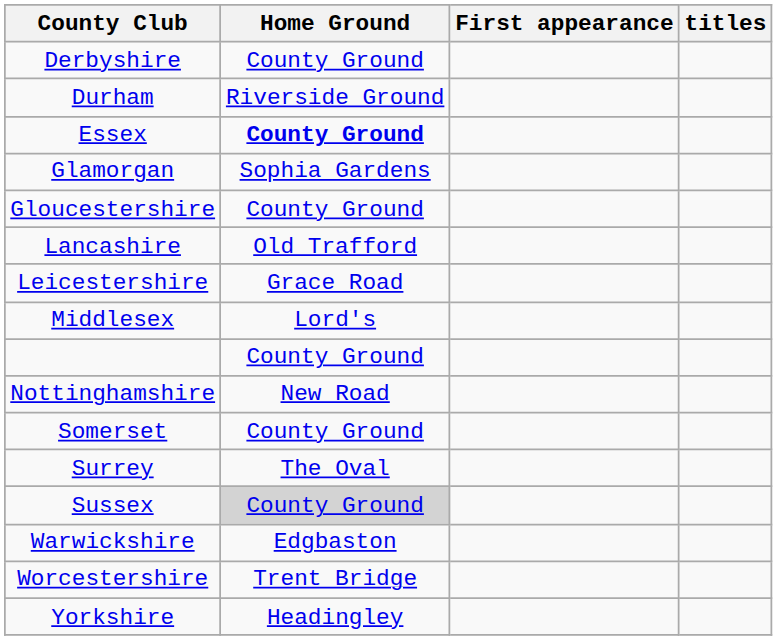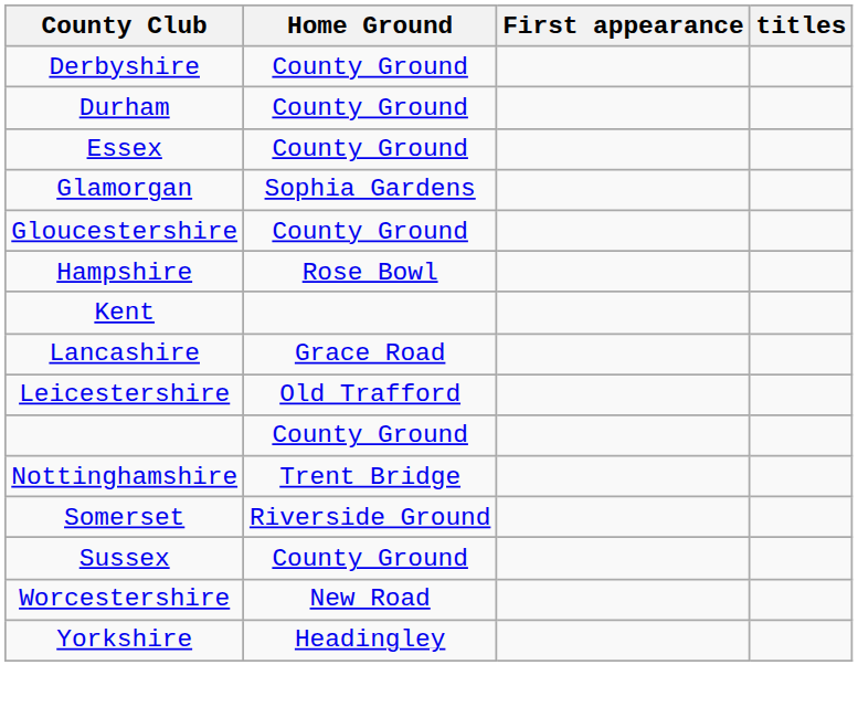 <table class="wikitable sortable" style="text-align:center">
 <tr>
 <th>County Club</th>
 <th>Home Ground</th>
 <th>First appearance</th>
 <th> titles</th>
 </tr>
 <tr>
 <td><a href='#'>Derbyshire</a></td>
 <td><a href='#'>County Ground</a></td>
 <td></td>
 <td></td>
 </tr>
 <tr>
 <td><a href='#'>Durham</a></td>
-<td><a href='#'>Riverside Ground</a></td>
+<td><a href='#'>County Ground</a></td>
 <td></td>
 <td></td>
 </tr>
 <tr>
 <td><a href='#'>Essex</a></td>
-<td><strong><a href='#'>County Ground</a></strong></td>
+<td><a href='#'>County Ground</a></td>
 <td></td>
 <td></td>
 </tr>
 <tr>
 <td><a href='#'>Glamorgan</a></td>
 <td><a href='#'>Sophia Gardens</a></td>
 <td></td>
 <td></td>
 </tr>
 <tr>
 <td><a href='#'>Gloucestershire</a></td>
 <td><a href='#'>County Ground</a></td>
 <td></td>
 <td></td>
 </tr>
 <tr>
+<td><a href='#'>Hampshire</a></td>
+<td><a href='#'>Rose Bowl</a></td>
+<td></td>
+<td></td>
+</tr>
+<tr>
+<td><a href='#'>Kent</a></td>
+<td></td>
+<td></td>
+<td></td>
+</tr>
+<tr>
 <td><a href='#'>Lancashire</a></td>
-<td><a href='#'>Old Trafford</a></td>
+<td><a href='#'>Grace Road</a></td>
 <td></td>
 <td></td>
 </tr>
 <tr>
 <td><a href='#'>Leicestershire</a></td>
-<td><a href='#'>Grace Road</a></td>
-<td></td>
-<td></td>
-</tr>
-<tr>
-<td><a href='#'>Middlesex</a></td>
-<td><a href='#'>Lord's</a></td>
+<td><a href='#'>Old Trafford</a></td>
 <td></td>
 <td></td>
 </tr>
 <tr>
 <td></td>
 <td><a href='#'>County Ground</a></td>
 <td></td>
 <td></td>
 </tr>
 <tr>
 <td><a href='#'>Nottinghamshire</a></td>
-<td><a href='#'>New Road</a></td>
+<td><a href='#'>Trent Bridge</a></td>
 <td></td>
 <td></td>
 </tr>
 <tr>
 <td><a href='#'>Somerset</a></td>
+<td><a href='#'>Riverside Ground</a></td>
+<td></td>
+<td></td>
+</tr>
+<tr>
+<td><a href='#'>Sussex</a></td>
 <td><a href='#'>County Ground</a></td>
 <td></td>
 <td></td>
 </tr>
 <tr>
-<td><a href='#'>Surrey</a></td>
-<td><a href='#'>The Oval</a></td>
-<td></td>
-<td></td>
-</tr>
-<tr>
-<td><a href='#'>Sussex</a></td>
-<td style="background: lightgrey;"><a href='#'>County Ground</a></td>
-<td></td>
-<td></td>
-</tr>
-<tr>
-<td><a href='#'>Warwickshire</a></td>
-<td><a href='#'>Edgbaston</a></td>
-<td></td>
-<td></td>
-</tr>
-<tr>
 <td><a href='#'>Worcestershire</a></td>
-<td><a href='#'>Trent Bridge</a></td>
+<td><a href='#'>New Road</a></td>
 <td></td>
 <td></td>
 </tr>
 <tr>
 <td><a href='#'>Yorkshire</a></td>
 <td><a href='#'>Headingley</a></td>
 <td></td>
 <td></td>
 </tr>
 </table>
